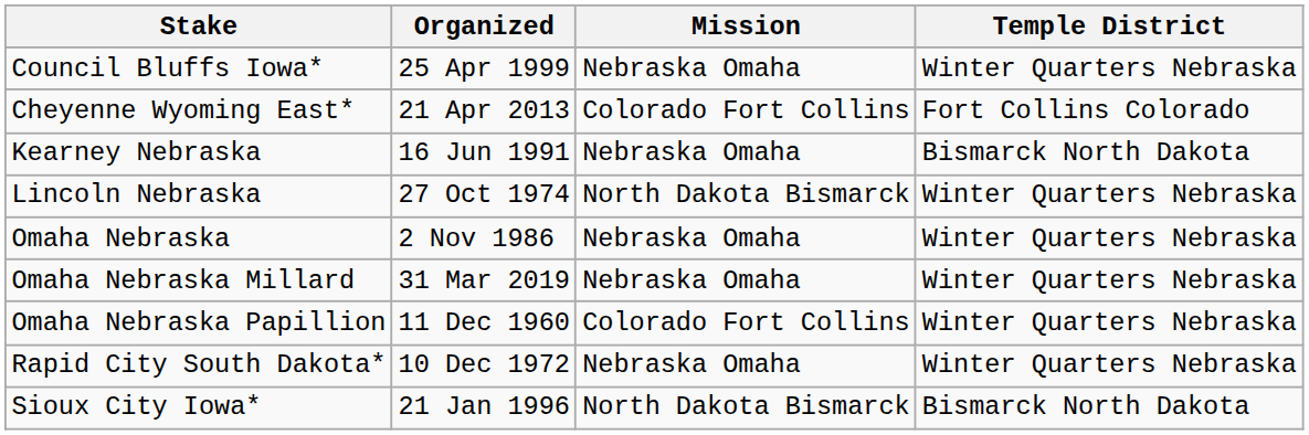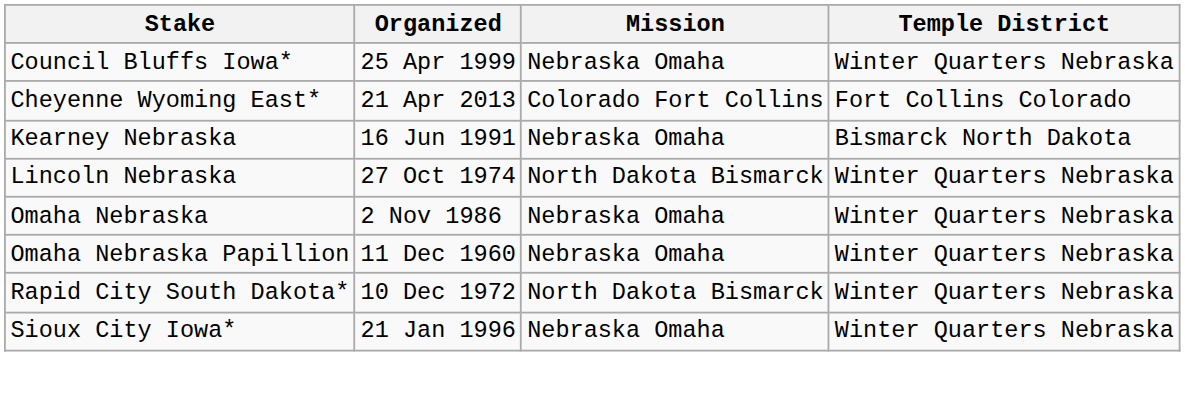 <table class="wikitable sortable">
 <tr>
 <th>Stake</th>
 <th data-sort-type=date>Organized</th>
 <th>Mission</th>
 <th>Temple District</th>
 </tr>
 <tr>
 <td>Council Bluffs Iowa*</td>
 <td>25 Apr 1999</td>
 <td>Nebraska Omaha</td>
 <td>Winter Quarters Nebraska</td>
 </tr>
 <tr>
 <td>Cheyenne Wyoming East*</td>
 <td>21 Apr 2013</td>
 <td>Colorado Fort Collins</td>
 <td>Fort Collins Colorado</td>
 </tr>
 <tr>
 <td>Kearney Nebraska</td>
 <td>16 Jun 1991</td>
 <td>Nebraska Omaha</td>
 <td>Bismarck North Dakota</td>
 </tr>
 <tr>
 <td>Lincoln Nebraska</td>
 <td>27 Oct 1974</td>
 <td>North Dakota Bismarck</td>
 <td>Winter Quarters Nebraska</td>
 </tr>
 <tr>
 <td>Omaha Nebraska</td>
 <td>2 Nov 1986</td>
 <td>Nebraska Omaha</td>
 <td>Winter Quarters Nebraska</td>
 </tr>
 <tr>
-<td>Omaha Nebraska Millard</td>
-<td>31 Mar 2019</td>
-<td>Nebraska Omaha</td>
-<td>Winter Quarters Nebraska</td>
-</tr>
-<tr>
 <td>Omaha Nebraska Papillion</td>
 <td>11 Dec 1960</td>
-<td>Colorado Fort Collins</td>
+<td>Nebraska Omaha</td>
 <td>Winter Quarters Nebraska</td>
 </tr>
 <tr>
 <td>Rapid City South Dakota*</td>
 <td>10 Dec 1972</td>
-<td>Nebraska Omaha</td>
+<td>North Dakota Bismarck</td>
 <td>Winter Quarters Nebraska</td>
 </tr>
 <tr>
 <td>Sioux City Iowa*</td>
 <td>21 Jan 1996</td>
-<td>North Dakota Bismarck</td>
-<td>Bismarck North Dakota</td>
+<td>Nebraska Omaha</td>
+<td>Winter Quarters Nebraska</td>
 </tr>
 </table>
